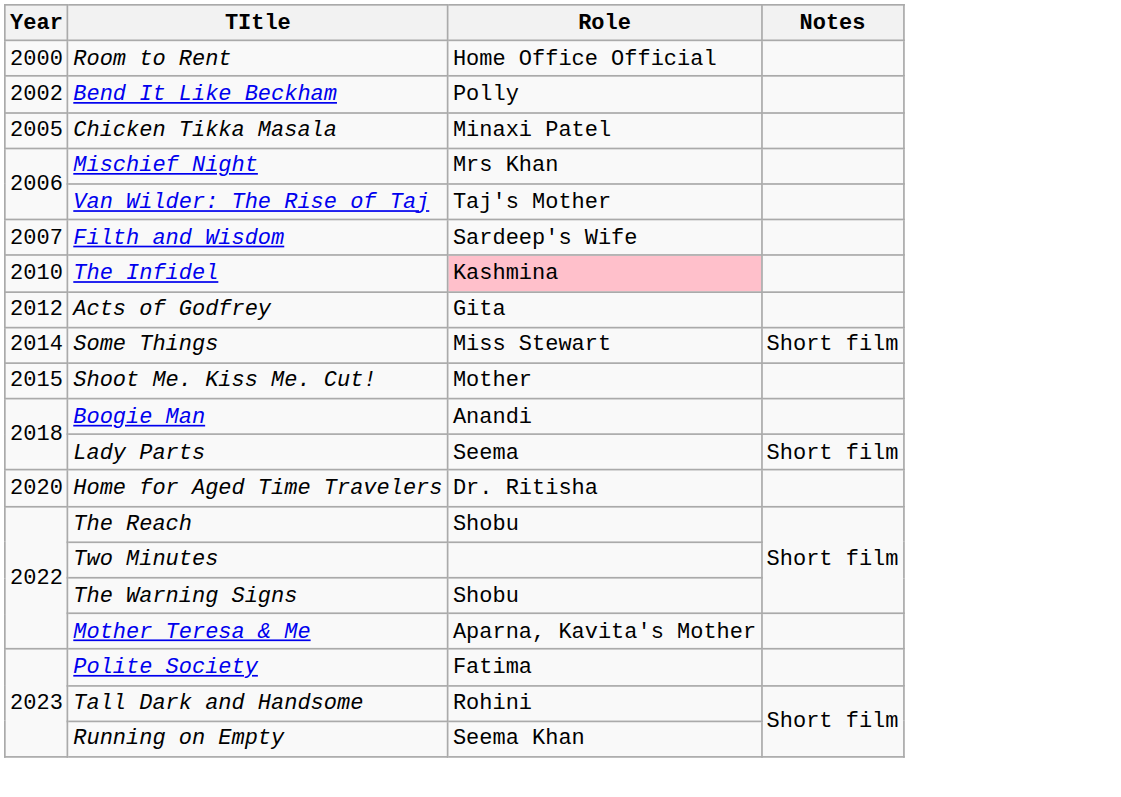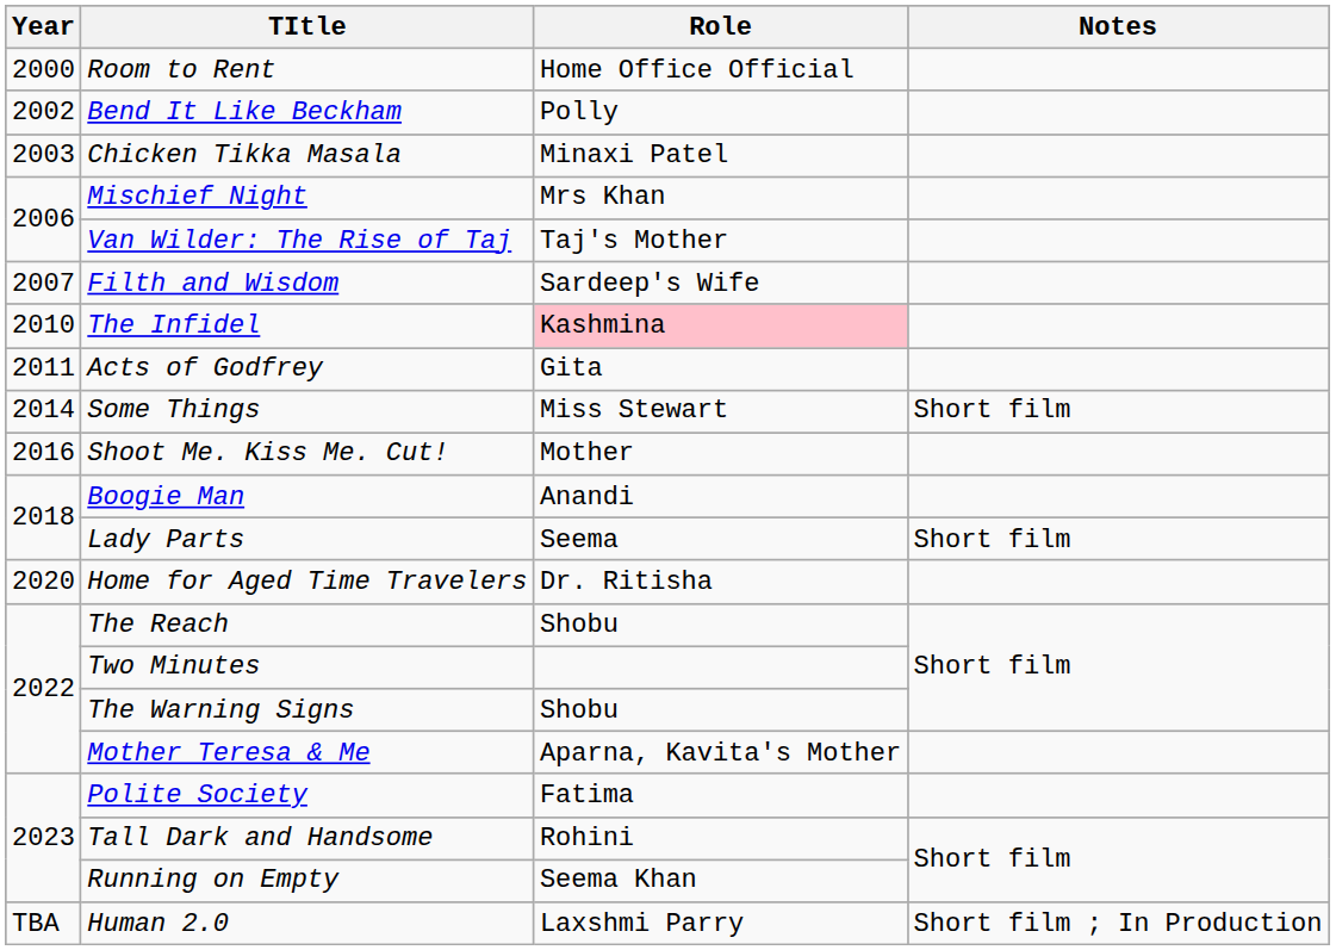 <table class="wikitable">
 <tr>
 <th>Year</th>
 <th>TItle</th>
 <th>Role</th>
 <th>Notes</th>
 </tr>
 <tr>
 <td>2000</td>
 <td><em>Room to Rent</em></td>
 <td>Home Office Official</td>
 <td></td>
 </tr>
 <tr>
 <td>2002</td>
 <td><em><a href='#'>Bend It Like Beckham</a></em></td>
 <td>Polly</td>
 <td></td>
 </tr>
 <tr>
-<td>2005</td>
+<td>2003</td>
 <td><em>Chicken Tikka Masala</em></td>
 <td>Minaxi Patel</td>
 <td></td>
 </tr>
 <tr>
 <td rowspan="2">2006</td>
 <td><em><a href='#'>Mischief Night</a></em></td>
 <td>Mrs Khan</td>
 <td></td>
 </tr>
 <tr>
 <td><em><a href='#'>Van Wilder: The Rise of Taj</a></em></td>
 <td>Taj's Mother</td>
 <td></td>
 </tr>
 <tr>
 <td>2007</td>
 <td><em><a href='#'>Filth and Wisdom</a></em></td>
 <td>Sardeep's Wife</td>
 <td></td>
 </tr>
 <tr>
 <td>2010</td>
 <td><em><a href='#'>The Infidel</a></em></td>
 <td style="background: pink;">Kashmina</td>
 <td></td>
 </tr>
 <tr>
-<td>2012</td>
+<td>2011</td>
 <td><em>Acts of Godfrey</em></td>
 <td>Gita</td>
 <td></td>
 </tr>
 <tr>
 <td>2014</td>
 <td><em>Some Things</em></td>
 <td>Miss Stewart</td>
 <td>Short film</td>
 </tr>
 <tr>
-<td>2015</td>
+<td>2016</td>
 <td><em>Shoot Me. Kiss Me. Cut!</em></td>
 <td>Mother</td>
 <td></td>
 </tr>
 <tr>
 <td rowspan="2">2018</td>
 <td><em><a href='#'>Boogie Man</a></em></td>
 <td>Anandi</td>
 <td></td>
 </tr>
 <tr>
 <td><em>Lady Parts</em></td>
 <td>Seema</td>
 <td>Short film</td>
 </tr>
 <tr>
 <td>2020</td>
 <td><em>Home for Aged Time Travelers</em></td>
 <td>Dr. Ritisha</td>
 <td></td>
 </tr>
 <tr>
 <td rowspan="4">2022</td>
 <td><em>The Reach</em></td>
 <td>Shobu</td>
 <td rowspan="3">Short film</td>
 </tr>
 <tr>
 <td><em>Two Minutes</em></td>
 <td></td>
 </tr>
 <tr>
 <td><em>The Warning Signs</em></td>
 <td>Shobu</td>
 </tr>
 <tr>
 <td><em><a href='#'>Mother Teresa & Me</a></em></td>
 <td>Aparna, Kavita's Mother</td>
 <td></td>
 </tr>
 <tr>
 <td rowspan="3">2023</td>
 <td><em><a href='#'>Polite Society</a></em></td>
 <td>Fatima</td>
 <td></td>
 </tr>
 <tr>
 <td><em>Tall Dark and Handsome</em></td>
 <td>Rohini</td>
 <td rowspan="2">Short film</td>
 </tr>
 <tr>
 <td><em>Running on Empty</em></td>
 <td>Seema Khan</td>
 </tr>
+<tr>
+<td>TBA</td>
+<td><em>Human 2.0</em></td>
+<td>Laxshmi Parry</td>
+<td>Short film ; In Production</td>
+</tr>
 </table>
